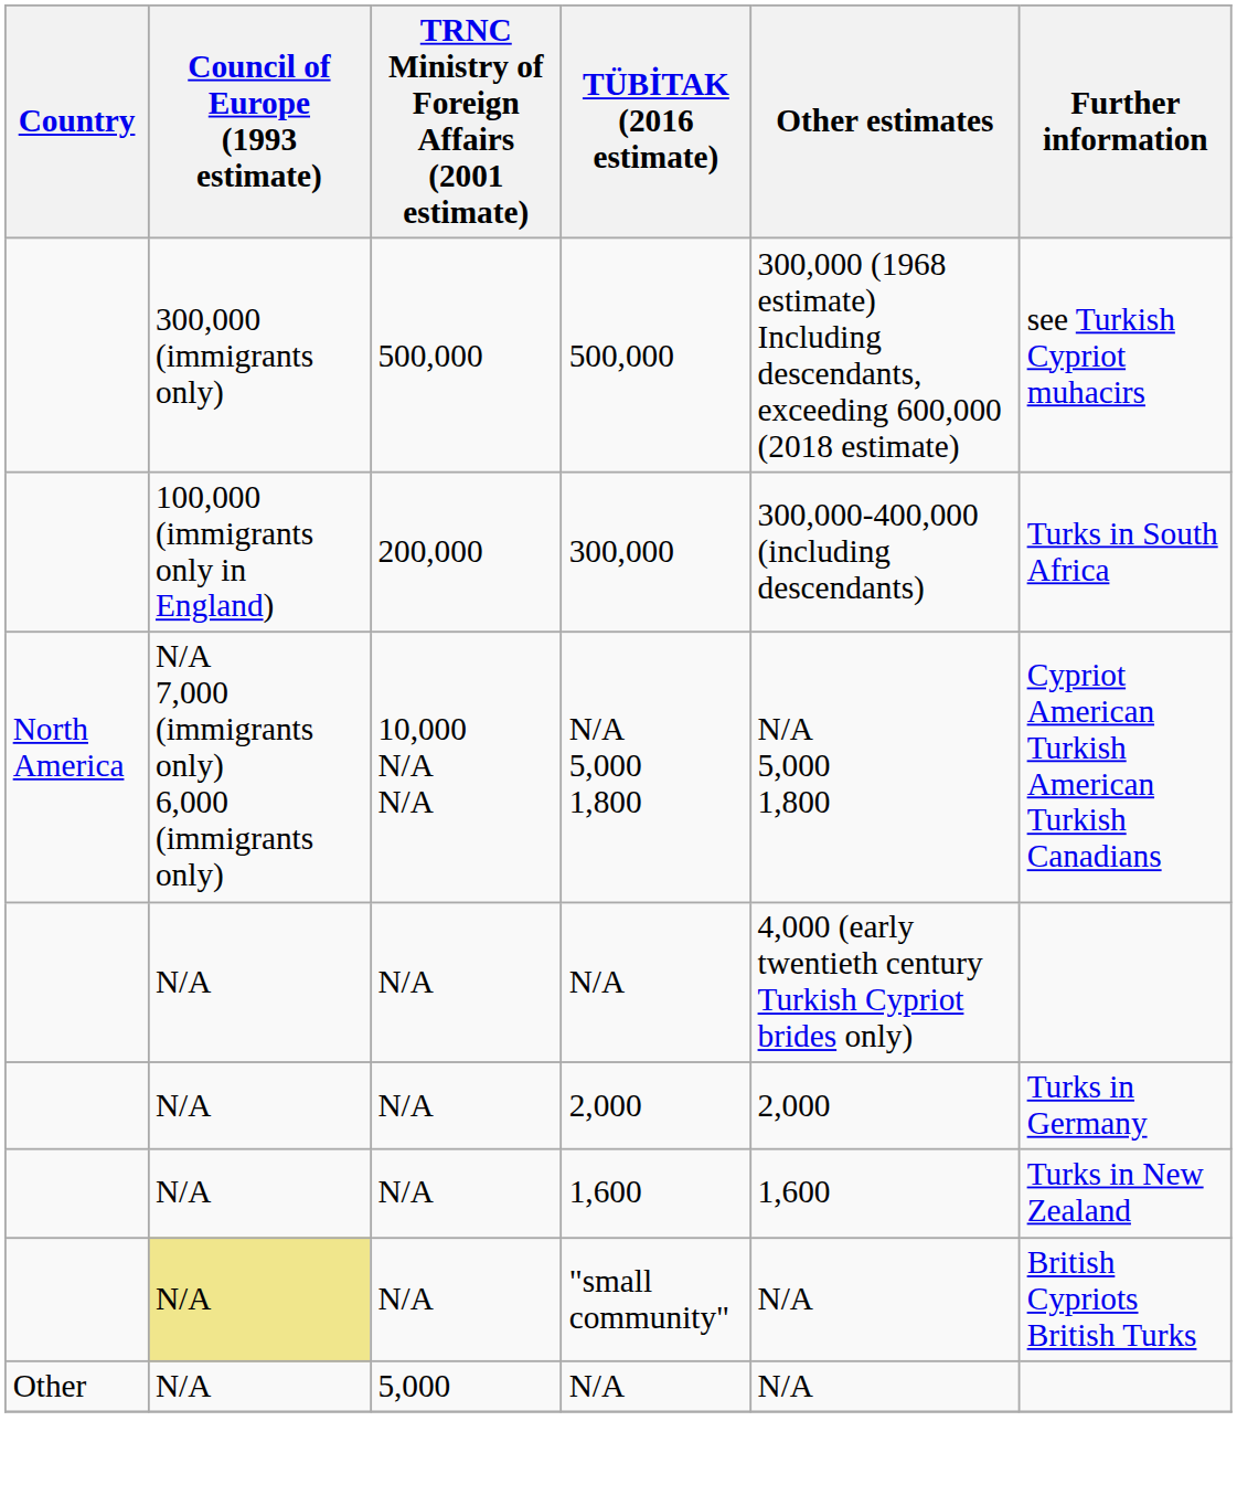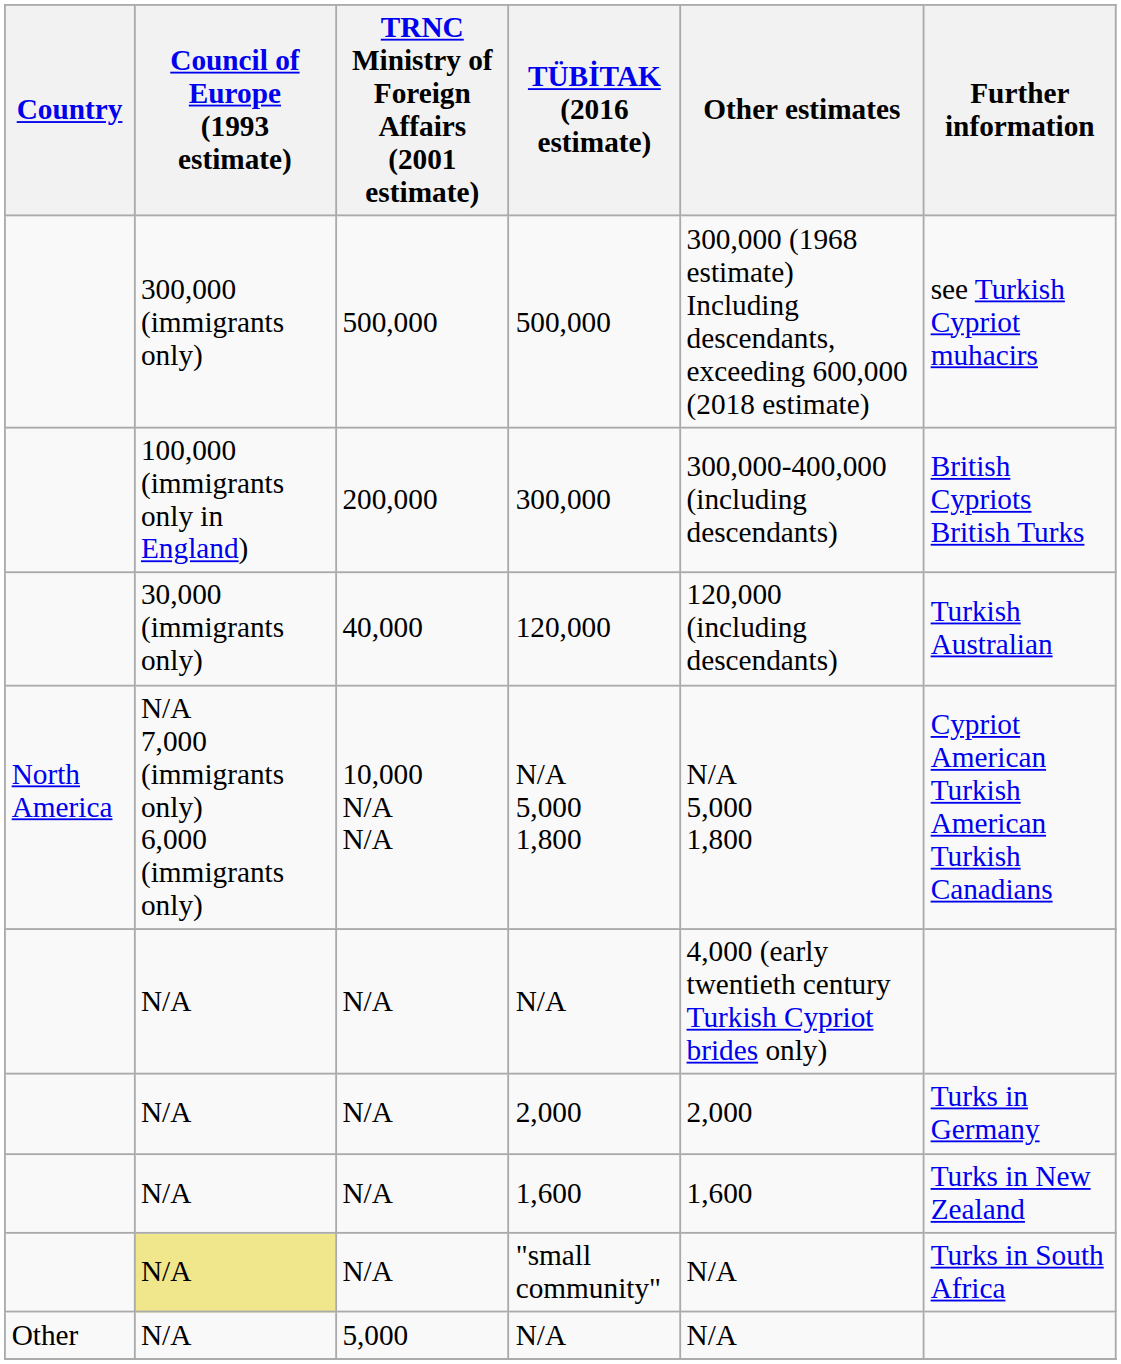 <table class="wikitable sortable">
 <tr>
 <th><a href='#'>Country</a></th>
 <th><a href='#'>Council of Europe</a> <br>(1993 estimate)</th>
 <th><a href='#'>TRNC</a> Ministry of Foreign Affairs <br> (2001 estimate)</th>
 <th><a href='#'>TÜBİTAK</a> <br> (2016 estimate)</th>
 <th>Other estimates</th>
 <th>Further information</th>
 </tr>
 <tr>
 <td></td>
 <td>300,000 (immigrants only)</td>
 <td>500,000</td>
 <td>500,000</td>
 <td>300,000 (1968 estimate) <br> Including descendants, exceeding 600,000 (2018 estimate)</td>
 <td>see <a href='#'>Turkish Cypriot muhacirs</a></td>
 </tr>
 <tr>
 <td></td>
 <td>100,000 (immigrants only in <a href='#'>England</a>)</td>
 <td>200,000</td>
 <td>300,000</td>
 <td>300,000-400,000 <br> (including descendants)</td>
-<td><a href='#'>Turks in South Africa</a></td>
+<td><a href='#'>British Cypriots</a> <br> <a href='#'>British Turks</a></td>
+</tr>
+<tr>
+<td></td>
+<td>30,000 (immigrants only)</td>
+<td>40,000</td>
+<td>120,000</td>
+<td>120,000 <br> (including descendants)</td>
+<td><a href='#'>Turkish Australian</a></td>
 </tr>
 <tr>
 <td><a href='#'>North America</a> <br>  <br> </td>
 <td>N/A<br>7,000 (immigrants only) <br>6,000 (immigrants only)</td>
 <td>10,000 <br> N/A <br> N/A</td>
 <td>N/A <br> 5,000 <br> 1,800</td>
 <td>N/A <br> 5,000 <br> 1,800</td>
 <td><a href='#'>Cypriot American</a> <br> <a href='#'>Turkish American</a> <br> <a href='#'>Turkish Canadians</a></td>
 </tr>
 <tr>
 <td></td>
 <td>N/A</td>
 <td>N/A</td>
 <td>N/A</td>
 <td>4,000 (early twentieth century <a href='#'>Turkish Cypriot brides</a> only)</td>
 <td></td>
 </tr>
 <tr>
 <td></td>
 <td>N/A</td>
 <td>N/A</td>
 <td>2,000</td>
 <td>2,000</td>
 <td><a href='#'>Turks in Germany</a></td>
 </tr>
 <tr>
 <td></td>
 <td>N/A</td>
 <td>N/A</td>
 <td>1,600</td>
 <td>1,600</td>
 <td><a href='#'>Turks in New Zealand</a></td>
 </tr>
 <tr>
 <td></td>
 <td style="background: khaki;">N/A</td>
 <td>N/A</td>
 <td>"small community"</td>
 <td>N/A</td>
-<td><a href='#'>British Cypriots</a> <br> <a href='#'>British Turks</a></td>
+<td><a href='#'>Turks in South Africa</a></td>
 </tr>
 <tr>
 <td>Other</td>
 <td>N/A</td>
 <td>5,000</td>
 <td>N/A</td>
 <td>N/A</td>
 <td></td>
 </tr>
 <tr>
 </tr>
 </table>
